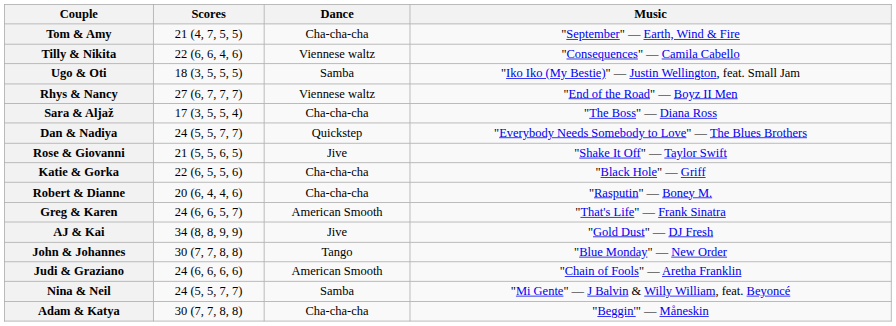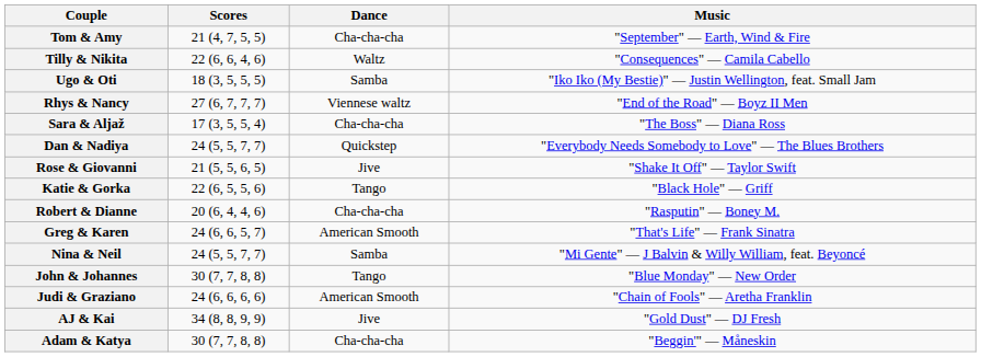 <table class="wikitable sortable" style="text-align:center; width: 90%">
 <tr>
 <th scope="col">Couple</th>
 <th scope="col">Scores</th>
 <th scope="col" class="unsortable">Dance</th>
 <th scope="col" class="unsortable">Music</th>
 </tr>
 <tr>
 <th scope="row">Tom & Amy</th>
 <td>21 (4, 7, 5, 5)</td>
 <td>Cha-cha-cha</td>
 <td>"<a href='#'>September</a>" — <a href='#'>Earth, Wind & Fire</a></td>
 </tr>
 <tr>
 <th scope="row">Tilly & Nikita</th>
 <td>22 (6, 6, 4, 6)</td>
-<td>Viennese waltz</td>
+<td>Waltz</td>
 <td>"<a href='#'>Consequences</a>" — <a href='#'>Camila Cabello</a></td>
 </tr>
 <tr>
 <th scope="row">Ugo & Oti</th>
 <td>18 (3, 5, 5, 5)</td>
 <td>Samba</td>
 <td>"<a href='#'>Iko Iko (My Bestie)</a>" — <a href='#'>Justin Wellington</a>, feat. Small Jam</td>
 </tr>
 <tr>
 <th scope="row">Rhys & Nancy</th>
 <td>27 (6, 7, 7, 7)</td>
 <td>Viennese waltz</td>
 <td>"<a href='#'>End of the Road</a>" — <a href='#'>Boyz II Men</a></td>
 </tr>
 <tr>
 <th scope="row">Sara & Aljaž</th>
 <td>17 (3, 5, 5, 4)</td>
 <td>Cha-cha-cha</td>
 <td>"<a href='#'>The Boss</a>" — <a href='#'>Diana Ross</a></td>
 </tr>
 <tr>
 <th scope="row">Dan & Nadiya</th>
 <td>24 (5, 5, 7, 7)</td>
 <td>Quickstep</td>
 <td>"<a href='#'>Everybody Needs Somebody to Love</a>" — <a href='#'>The Blues Brothers</a></td>
 </tr>
 <tr>
 <th scope="row">Rose & Giovanni</th>
 <td>21 (5, 5, 6, 5)</td>
 <td>Jive</td>
 <td>"<a href='#'>Shake It Off</a>" — <a href='#'>Taylor Swift</a></td>
 </tr>
 <tr>
 <th scope="row">Katie & Gorka</th>
 <td>22 (6, 5, 5, 6)</td>
-<td>Cha-cha-cha</td>
+<td>Tango</td>
 <td>"<a href='#'>Black Hole</a>" — <a href='#'>Griff</a></td>
 </tr>
 <tr>
 <th scope="row">Robert & Dianne</th>
 <td>20 (6, 4, 4, 6)</td>
 <td>Cha-cha-cha</td>
 <td>"<a href='#'>Rasputin</a>" — <a href='#'>Boney M.</a></td>
 </tr>
 <tr>
 <th scope="row">Greg & Karen</th>
 <td>24 (6, 6, 5, 7)</td>
 <td>American Smooth</td>
 <td>"<a href='#'>That's Life</a>" — <a href='#'>Frank Sinatra</a></td>
 </tr>
 <tr>
-<th scope="row">AJ & Kai</th>
-<td>34 (8, 8, 9, 9)</td>
-<td>Jive</td>
-<td>"<a href='#'>Gold Dust</a>" — <a href='#'>DJ Fresh</a></td>
+<th scope="row">Nina & Neil</th>
+<td>24 (5, 5, 7, 7)</td>
+<td>Samba</td>
+<td>"<a href='#'>Mi Gente</a>" — <a href='#'>J Balvin</a> & <a href='#'>Willy William</a>, feat. <a href='#'>Beyoncé</a></td>
 </tr>
 <tr>
 <th scope="row">John & Johannes</th>
 <td>30 (7, 7, 8, 8)</td>
 <td>Tango</td>
 <td>"<a href='#'>Blue Monday</a>" — <a href='#'>New Order</a></td>
 </tr>
 <tr>
 <th scope="row">Judi & Graziano</th>
 <td>24 (6, 6, 6, 6)</td>
 <td>American Smooth</td>
 <td>"<a href='#'>Chain of Fools</a>" — <a href='#'>Aretha Franklin</a></td>
 </tr>
 <tr>
-<th scope="row">Nina & Neil</th>
-<td>24 (5, 5, 7, 7)</td>
-<td>Samba</td>
-<td>"<a href='#'>Mi Gente</a>" — <a href='#'>J Balvin</a> & <a href='#'>Willy William</a>, feat. <a href='#'>Beyoncé</a></td>
+<th scope="row">AJ & Kai</th>
+<td>34 (8, 8, 9, 9)</td>
+<td>Jive</td>
+<td>"<a href='#'>Gold Dust</a>" — <a href='#'>DJ Fresh</a></td>
 </tr>
 <tr>
 <th scope="row">Adam & Katya</th>
 <td>30 (7, 7, 8, 8)</td>
 <td>Cha-cha-cha</td>
 <td>"<a href='#'>Beggin'</a>" — <a href='#'>Måneskin</a></td>
 </tr>
 </table>
